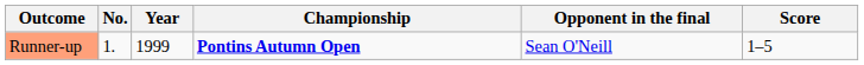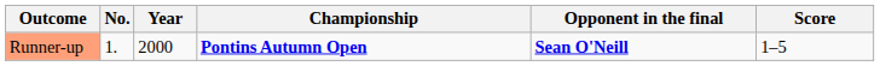 <table class="sortable wikitable">
 <tr>
 <th width="80">Outcome</th>
 <th width="20">No.</th>
 <th width="50">Year</th>
 <th width="300">Championship</th>
 <th width="200">Opponent in the final</th>
 <th width="100">Score</th>
 </tr>
 <tr>
 <td style="background:#ffa07a;">Runner-up</td>
 <td>1.</td>
-<td>1999</td>
+<td>2000</td>
 <td><strong><a href='#'>Pontins Autumn Open</a></strong></td>
-<td> <a href='#'>Sean O'Neill</a></td>
+<td><strong> <a href='#'>Sean O'Neill</a></strong></td>
 <td>1–5</td>
 </tr>
 </table>
